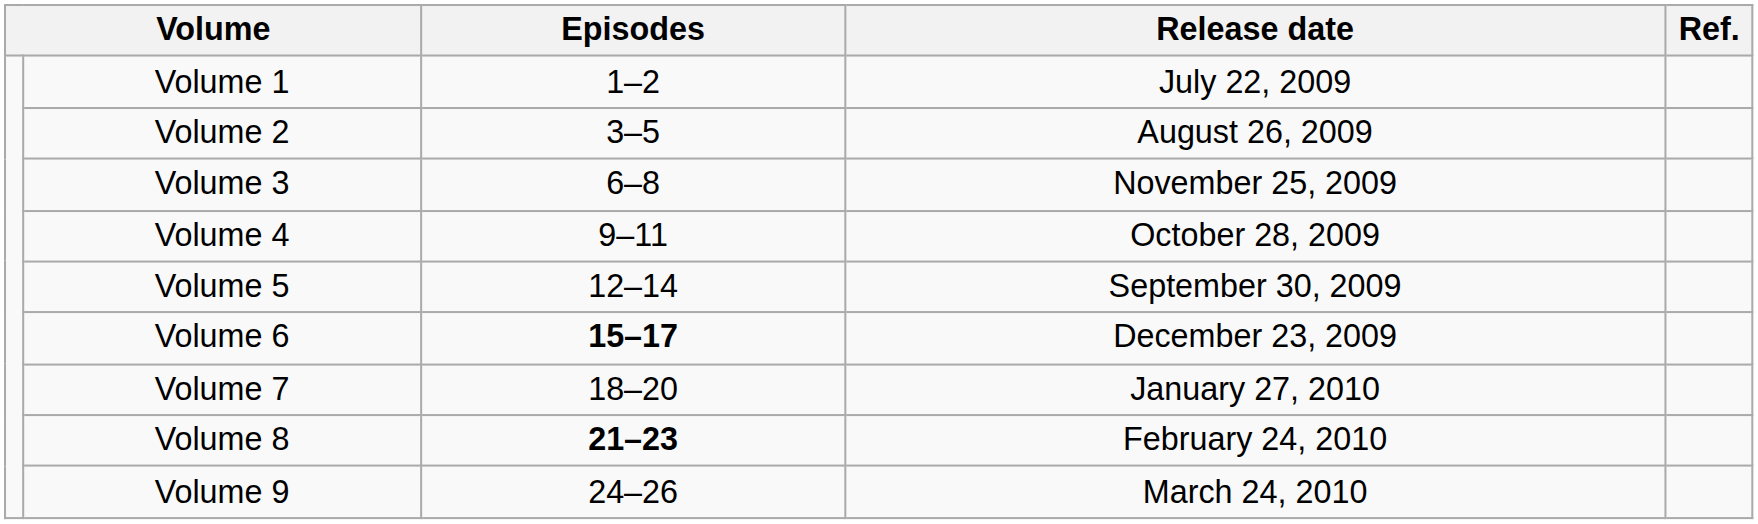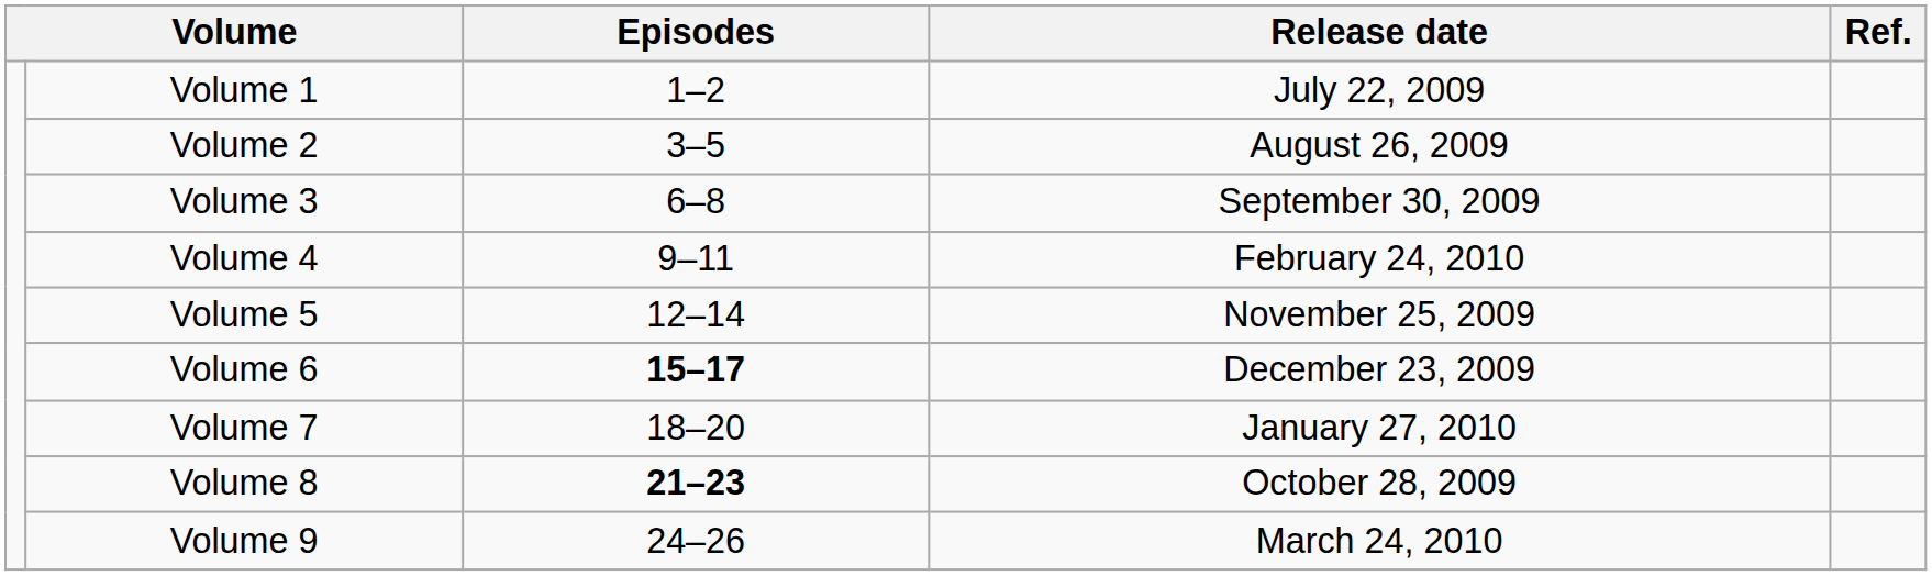 <table class="wikitable" style="text-align: center; width: 98%;">
 <tr>
 <th colspan="2">Volume</th>
 <th>Episodes</th>
 <th>Release date</th>
 <th style="width:5%;">Ref.</th>
 </tr>
 <tr>
 <td rowspan="10" style="width:1%;"></td>
 <td>Volume 1</td>
 <td>1–2</td>
 <td>July 22, 2009</td>
 <td></td>
 </tr>
 <tr>
 <td>Volume 2</td>
 <td>3–5</td>
 <td>August 26, 2009</td>
 <td></td>
 </tr>
 <tr>
 <td>Volume 3</td>
 <td>6–8</td>
-<td>November 25, 2009</td>
+<td>September 30, 2009</td>
 <td></td>
 </tr>
 <tr>
 <td>Volume 4</td>
 <td>9–11</td>
-<td>October 28, 2009</td>
+<td>February 24, 2010</td>
 <td></td>
 </tr>
 <tr>
 <td>Volume 5</td>
 <td>12–14</td>
-<td>September 30, 2009</td>
+<td>November 25, 2009</td>
 <td></td>
 </tr>
 <tr>
 <td>Volume 6</td>
 <td><strong>15–17</strong></td>
 <td>December 23, 2009</td>
 <td></td>
 </tr>
 <tr>
 <td>Volume 7</td>
 <td>18–20</td>
 <td>January 27, 2010</td>
 <td></td>
 </tr>
 <tr>
 <td>Volume 8</td>
 <td><strong>21–23</strong></td>
-<td>February 24, 2010</td>
+<td>October 28, 2009</td>
 <td></td>
 </tr>
 <tr>
 <td>Volume 9</td>
 <td>24–26</td>
 <td>March 24, 2010</td>
 <td></td>
 </tr>
 </table>
